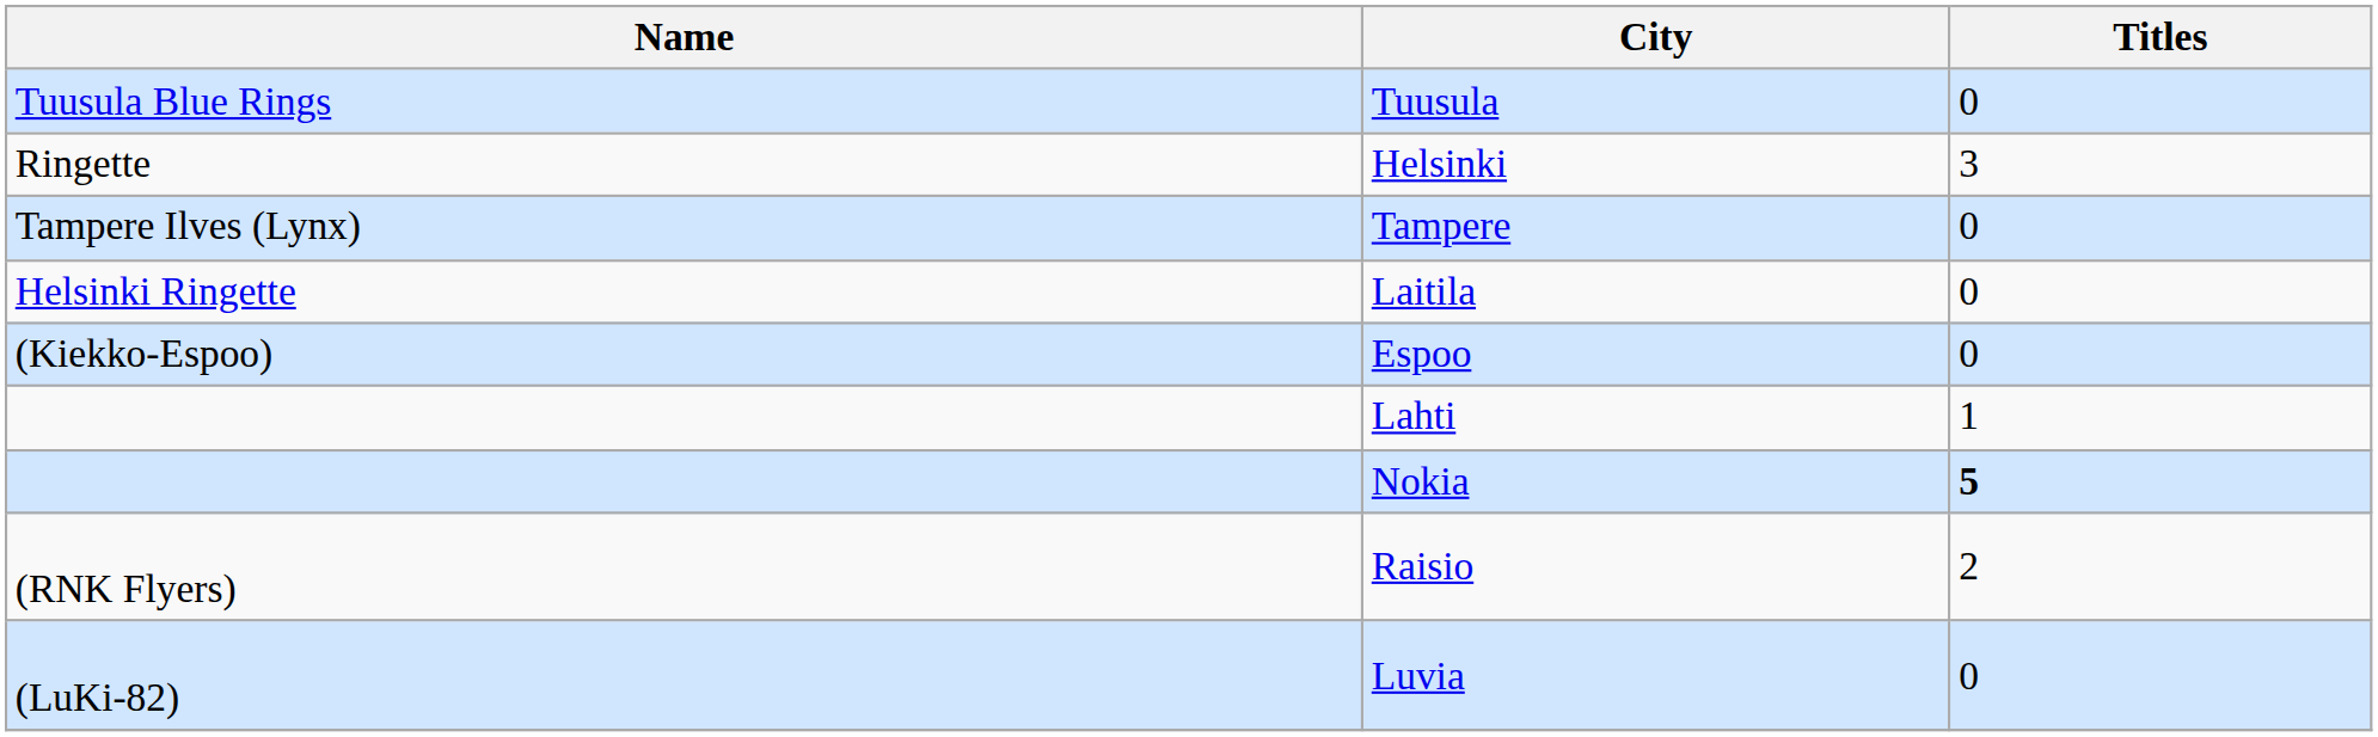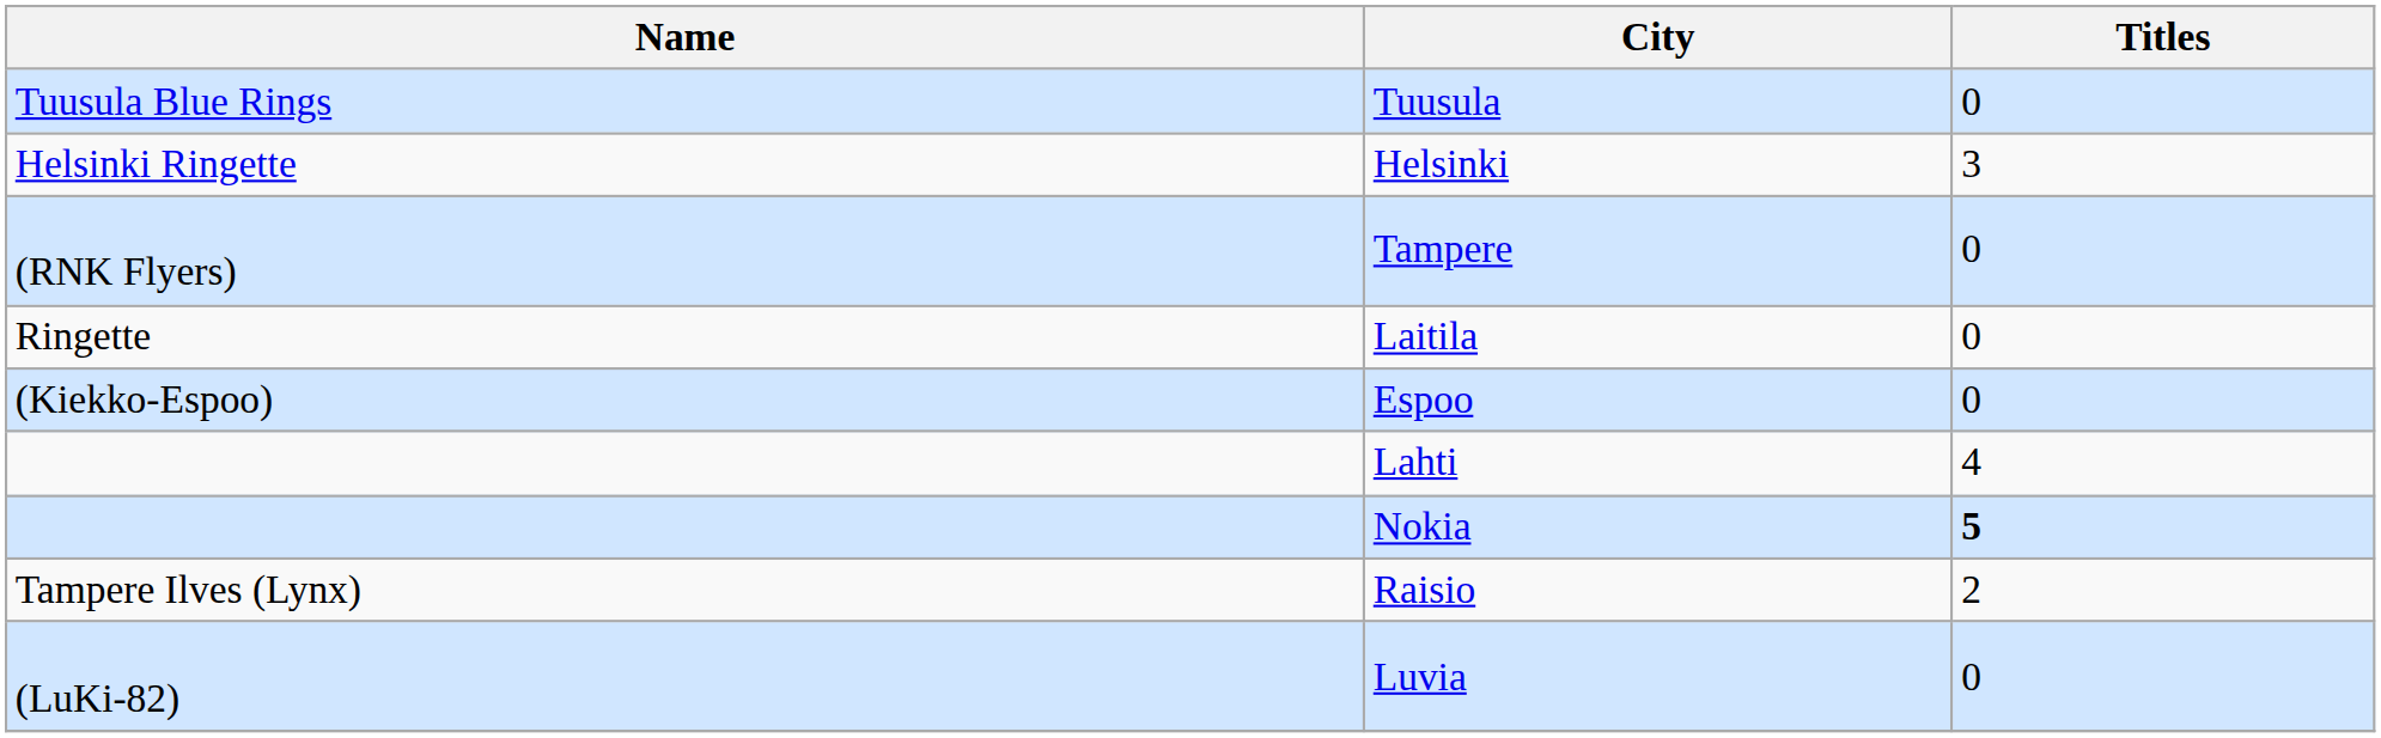 <table class="wikitable" width="75%">
 <tr>
 <th>Name</th>
 <th>City</th>
 <th>Titles</th>
 </tr>
 <tr style="background: #D0E6FF;">
 <td><a href='#'>Tuusula Blue Rings</a></td>
 <td> <a href='#'>Tuusula</a></td>
 <td>0</td>
 </tr>
 <tr>
-<td> Ringette</td>
+<td><a href='#'>Helsinki Ringette</a></td>
 <td> <a href='#'>Helsinki</a></td>
 <td>3</td>
 </tr>
 <tr style="background: #D0E6FF;">
-<td>Tampere Ilves (Lynx)</td>
+<td><br>(RNK Flyers)</td>
 <td> <a href='#'>Tampere</a></td>
 <td>0</td>
 </tr>
 <tr>
-<td><a href='#'>Helsinki Ringette</a></td>
+<td> Ringette</td>
 <td> <a href='#'>Laitila</a></td>
 <td>0</td>
 </tr>
 <tr style="background: #D0E6FF;">
 <td> (Kiekko-Espoo)</td>
 <td> <a href='#'>Espoo</a></td>
 <td>0</td>
 </tr>
 <tr>
 <td></td>
 <td> <a href='#'>Lahti</a></td>
-<td>1</td>
+<td>4</td>
 </tr>
 <tr style="background: #D0E6FF;">
 <td></td>
 <td> <a href='#'>Nokia</a></td>
 <td><strong>5</strong></td>
 </tr>
 <tr>
-<td><br>(RNK Flyers)</td>
+<td>Tampere Ilves (Lynx)</td>
 <td> <a href='#'>Raisio</a></td>
 <td>2</td>
 </tr>
 <tr style="background: #D0E6FF;">
 <td><br>(LuKi-82)</td>
 <td> <a href='#'>Luvia</a></td>
 <td>0</td>
 </tr>
 <tr>
 </tr>
 </table>
